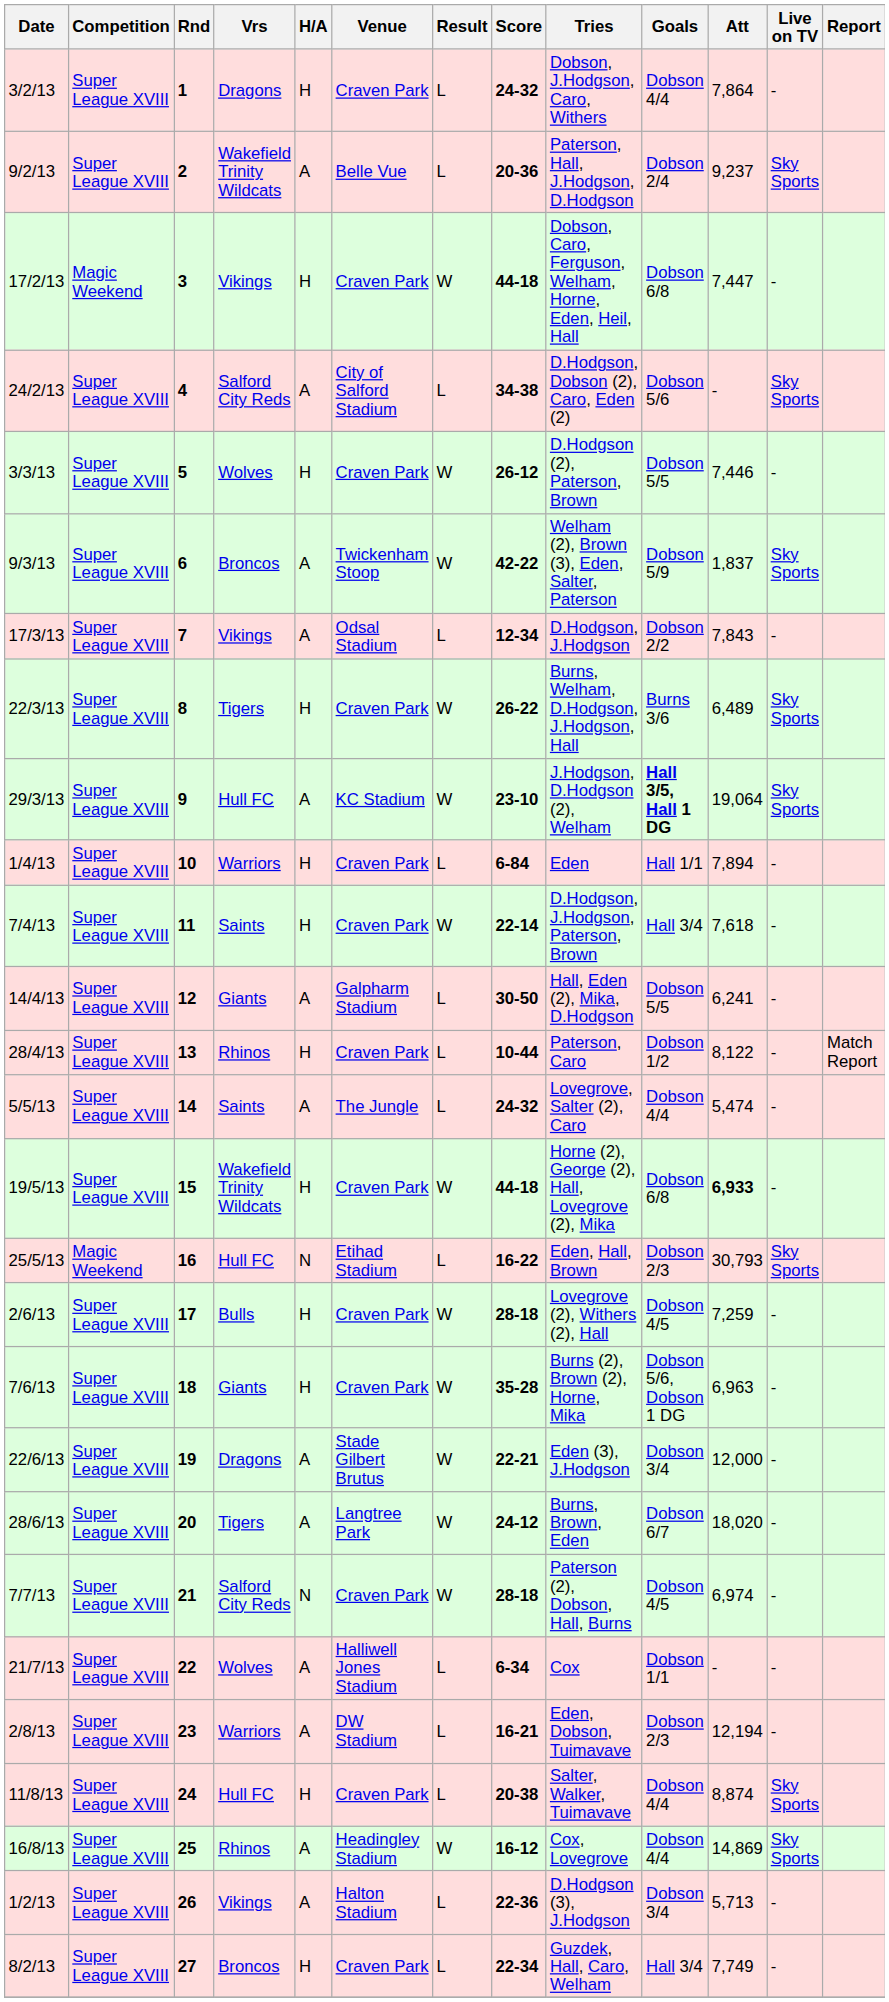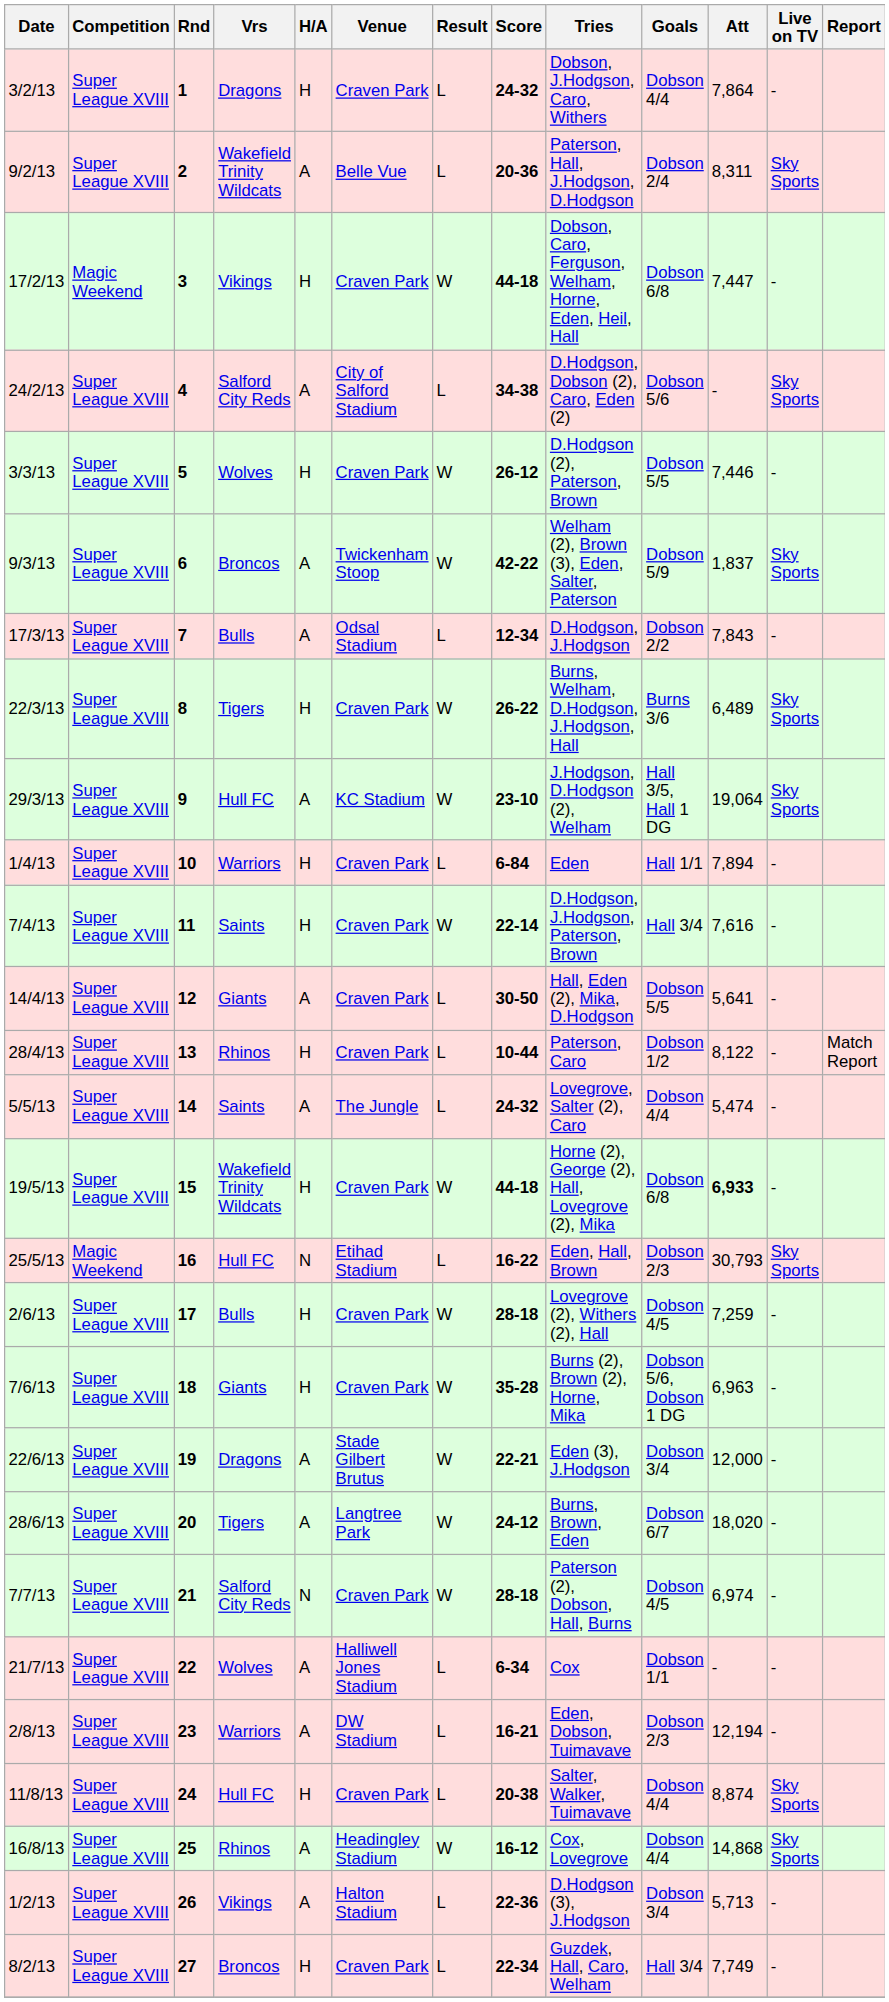 <table class="wikitable" style="font-size:85%;" width="100%">
 <tr>
 <th>Date</th>
 <th>Competition</th>
 <th>Rnd</th>
 <th>Vrs</th>
 <th>H/A</th>
 <th>Venue</th>
 <th>Result</th>
 <th>Score</th>
 <th>Tries</th>
 <th>Goals</th>
 <th>Att</th>
 <th>Live on TV</th>
 <th>Report</th>
 </tr>
 <tr style="background:#ffdddd;" width=20 | >
 <td>3/2/13</td>
 <td><a href='#'>Super League XVIII</a></td>
 <td><strong>1</strong></td>
 <td><a href='#'>Dragons</a></td>
 <td>H</td>
 <td><a href='#'>Craven Park</a></td>
 <td>L</td>
 <td><strong>24-32</strong></td>
 <td><a href='#'>Dobson</a>, <a href='#'>J.Hodgson</a>, <a href='#'>Caro</a>, <a href='#'>Withers</a></td>
 <td><a href='#'>Dobson</a> 4/4</td>
 <td>7,864</td>
 <td>-</td>
 <td></td>
 </tr>
 <tr style="background:#ffdddd;" width=20 | >
 <td>9/2/13</td>
 <td><a href='#'>Super League XVIII</a></td>
 <td><strong>2</strong></td>
 <td><a href='#'>Wakefield Trinity Wildcats</a></td>
 <td>A</td>
 <td><a href='#'>Belle Vue</a></td>
 <td>L</td>
 <td><strong>20-36</strong></td>
 <td><a href='#'>Paterson</a>, <a href='#'>Hall</a>, <a href='#'>J.Hodgson</a>, <a href='#'>D.Hodgson</a></td>
 <td><a href='#'>Dobson</a> 2/4</td>
-<td>9,237</td>
+<td>8,311</td>
 <td><a href='#'>Sky Sports</a></td>
 <td></td>
 </tr>
 <tr style="background:#ddffdd;" width=20 | >
 <td>17/2/13</td>
 <td><a href='#'>Magic Weekend</a></td>
 <td><strong>3</strong></td>
 <td><a href='#'>Vikings</a></td>
 <td>H</td>
 <td><a href='#'>Craven Park</a></td>
 <td>W</td>
 <td><strong>44-18</strong></td>
 <td><a href='#'>Dobson</a>, <a href='#'>Caro</a>, <a href='#'>Ferguson</a>, <a href='#'>Welham</a>, <a href='#'>Horne</a>, <a href='#'>Eden</a>, <a href='#'>Heil</a>, <a href='#'>Hall</a></td>
 <td><a href='#'>Dobson</a> 6/8</td>
 <td>7,447</td>
 <td>-</td>
 <td></td>
 </tr>
 <tr style="background:#ffdddd;" width=20 | >
 <td>24/2/13</td>
 <td><a href='#'>Super League XVIII</a></td>
 <td><strong>4</strong></td>
 <td><a href='#'>Salford City Reds</a></td>
 <td>A</td>
 <td><a href='#'>City of Salford Stadium</a></td>
 <td>L</td>
 <td><strong>34-38</strong></td>
 <td><a href='#'>D.Hodgson</a>, <a href='#'>Dobson</a> (2), <a href='#'>Caro</a>, <a href='#'>Eden</a> (2)</td>
 <td><a href='#'>Dobson</a> 5/6</td>
 <td>-</td>
 <td><a href='#'>Sky Sports</a></td>
 <td></td>
 </tr>
 <tr style="background:#ddffdd;" width=20 | >
 <td>3/3/13</td>
 <td><a href='#'>Super League XVIII</a></td>
 <td><strong>5</strong></td>
 <td><a href='#'>Wolves</a></td>
 <td>H</td>
 <td><a href='#'>Craven Park</a></td>
 <td>W</td>
 <td><strong>26-12</strong></td>
 <td><a href='#'>D.Hodgson</a> (2), <a href='#'>Paterson</a>, <a href='#'>Brown</a></td>
 <td><a href='#'>Dobson</a> 5/5</td>
 <td>7,446</td>
 <td>-</td>
 <td></td>
 </tr>
 <tr style="background:#ddffdd;" width=20 | >
 <td>9/3/13</td>
 <td><a href='#'>Super League XVIII</a></td>
 <td><strong>6</strong></td>
 <td><a href='#'>Broncos</a></td>
 <td>A</td>
 <td><a href='#'>Twickenham Stoop</a></td>
 <td>W</td>
 <td><strong>42-22</strong></td>
 <td><a href='#'>Welham</a> (2), <a href='#'>Brown</a> (3), <a href='#'>Eden</a>, <a href='#'>Salter</a>, <a href='#'>Paterson</a></td>
 <td><a href='#'>Dobson</a> 5/9</td>
 <td>1,837</td>
 <td><a href='#'>Sky Sports</a></td>
 <td></td>
 </tr>
 <tr style="background:#ffdddd;" width=20 | >
 <td>17/3/13</td>
 <td><a href='#'>Super League XVIII</a></td>
 <td><strong>7</strong></td>
-<td><a href='#'>Vikings</a></td>
+<td><a href='#'>Bulls</a></td>
 <td>A</td>
 <td><a href='#'>Odsal Stadium</a></td>
 <td>L</td>
 <td><strong>12-34</strong></td>
 <td><a href='#'>D.Hodgson</a>, <a href='#'>J.Hodgson</a></td>
 <td><a href='#'>Dobson</a> 2/2</td>
 <td>7,843</td>
 <td>-</td>
 <td></td>
 </tr>
 <tr style="background:#ddffdd;" width=20 | >
 <td>22/3/13</td>
 <td><a href='#'>Super League XVIII</a></td>
 <td><strong>8</strong></td>
 <td><a href='#'>Tigers</a></td>
 <td>H</td>
 <td><a href='#'>Craven Park</a></td>
 <td>W</td>
 <td><strong>26-22</strong></td>
 <td><a href='#'>Burns</a>, <a href='#'>Welham</a>, <a href='#'>D.Hodgson</a>, <a href='#'>J.Hodgson</a>, <a href='#'>Hall</a></td>
 <td><a href='#'>Burns</a> 3/6</td>
 <td>6,489</td>
 <td><a href='#'>Sky Sports</a></td>
 <td></td>
 </tr>
 <tr style="background:#ddffdd;" width=20 | >
 <td>29/3/13</td>
 <td><a href='#'>Super League XVIII</a></td>
 <td><strong>9</strong></td>
 <td><a href='#'>Hull FC</a></td>
 <td>A</td>
 <td><a href='#'>KC Stadium</a></td>
 <td>W</td>
 <td><strong>23-10</strong></td>
 <td><a href='#'>J.Hodgson</a>, <a href='#'>D.Hodgson</a> (2), <a href='#'>Welham</a></td>
-<td><strong><a href='#'>Hall</a> 3/5, <a href='#'>Hall</a> 1 DG</strong></td>
+<td><a href='#'>Hall</a> 3/5, <a href='#'>Hall</a> 1 DG</td>
 <td>19,064</td>
 <td><a href='#'>Sky Sports</a></td>
 <td></td>
 </tr>
 <tr style="background:#ffdddd;" width=20 | >
 <td>1/4/13</td>
 <td><a href='#'>Super League XVIII</a></td>
 <td><strong>10</strong></td>
 <td><a href='#'>Warriors</a></td>
 <td>H</td>
 <td><a href='#'>Craven Park</a></td>
 <td>L</td>
 <td><strong>6-84</strong></td>
 <td><a href='#'>Eden</a></td>
 <td><a href='#'>Hall</a> 1/1</td>
 <td>7,894</td>
 <td>-</td>
 <td></td>
 </tr>
 <tr style="background:#ddffdd;" width=20 | >
 <td>7/4/13</td>
 <td><a href='#'>Super League XVIII</a></td>
 <td><strong>11</strong></td>
 <td><a href='#'>Saints</a></td>
 <td>H</td>
 <td><a href='#'>Craven Park</a></td>
 <td>W</td>
 <td><strong>22-14</strong></td>
 <td><a href='#'>D.Hodgson</a>, <a href='#'>J.Hodgson</a>, <a href='#'>Paterson</a>, <a href='#'>Brown</a></td>
 <td><a href='#'>Hall</a> 3/4</td>
-<td>7,618</td>
+<td>7,616</td>
 <td>-</td>
 <td></td>
 </tr>
 <tr style="background:#ffdddd;" width=20 | >
 <td>14/4/13</td>
 <td><a href='#'>Super League XVIII</a></td>
 <td><strong>12</strong></td>
 <td><a href='#'>Giants</a></td>
 <td>A</td>
-<td><a href='#'>Galpharm Stadium</a></td>
+<td><a href='#'>Craven Park</a></td>
 <td>L</td>
 <td><strong>30-50</strong></td>
 <td><a href='#'>Hall</a>, <a href='#'>Eden</a> (2), <a href='#'>Mika</a>, <a href='#'>D.Hodgson</a></td>
 <td><a href='#'>Dobson</a> 5/5</td>
-<td>6,241</td>
+<td>5,641</td>
 <td>-</td>
 <td></td>
 </tr>
 <tr style="background:#ffdddd;" width=20 | >
 <td>28/4/13</td>
 <td><a href='#'>Super League XVIII</a></td>
 <td><strong>13</strong></td>
 <td><a href='#'>Rhinos</a></td>
 <td>H</td>
 <td><a href='#'>Craven Park</a></td>
 <td>L</td>
 <td><strong>10-44</strong></td>
 <td><a href='#'>Paterson</a>, <a href='#'>Caro</a></td>
 <td><a href='#'>Dobson</a> 1/2</td>
 <td>8,122</td>
 <td>-</td>
 <td>Match Report</td>
 </tr>
 <tr style="background:#ffdddd;" width=20 | >
 <td>5/5/13</td>
 <td><a href='#'>Super League XVIII</a></td>
 <td><strong>14</strong></td>
 <td><a href='#'>Saints</a></td>
 <td>A</td>
 <td><a href='#'>The Jungle</a></td>
 <td>L</td>
 <td><strong>24-32</strong></td>
 <td><a href='#'>Lovegrove</a>, <a href='#'>Salter</a> (2), <a href='#'>Caro</a></td>
 <td><a href='#'>Dobson</a> 4/4</td>
 <td>5,474</td>
 <td>-</td>
 <td></td>
 </tr>
 <tr style="background:#ddffdd;" width=20 | >
 <td>19/5/13</td>
 <td><a href='#'>Super League XVIII</a></td>
 <td><strong>15</strong></td>
 <td><a href='#'>Wakefield Trinity Wildcats</a></td>
 <td>H</td>
 <td><a href='#'>Craven Park</a></td>
 <td>W</td>
 <td><strong>44-18</strong></td>
 <td><a href='#'>Horne</a> (2), <a href='#'>George</a> (2), <a href='#'>Hall</a>, <a href='#'>Lovegrove</a> (2), <a href='#'>Mika</a></td>
 <td><a href='#'>Dobson</a> 6/8</td>
 <td><strong>6,933</strong></td>
 <td>-</td>
 <td></td>
 </tr>
 <tr style="background:#ffdddd;" width=20 | >
 <td>25/5/13</td>
 <td><a href='#'>Magic Weekend</a></td>
 <td><strong>16</strong></td>
 <td><a href='#'>Hull FC</a></td>
 <td>N</td>
 <td><a href='#'>Etihad Stadium</a></td>
 <td>L</td>
 <td><strong>16-22</strong></td>
 <td><a href='#'>Eden</a>, <a href='#'>Hall</a>, <a href='#'>Brown</a></td>
 <td><a href='#'>Dobson</a> 2/3</td>
 <td>30,793</td>
 <td><a href='#'>Sky Sports</a></td>
 <td></td>
 </tr>
 <tr style="background:#ddffdd;" width=20 | >
 <td>2/6/13</td>
 <td><a href='#'>Super League XVIII</a></td>
 <td><strong>17</strong></td>
 <td><a href='#'>Bulls</a></td>
 <td>H</td>
 <td><a href='#'>Craven Park</a></td>
 <td>W</td>
 <td><strong>28-18</strong></td>
 <td><a href='#'>Lovegrove</a> (2), <a href='#'>Withers</a> (2), <a href='#'>Hall</a></td>
 <td><a href='#'>Dobson</a> 4/5</td>
 <td>7,259</td>
 <td>-</td>
 <td></td>
 </tr>
 <tr style="background:#ddffdd;" width=20 | >
 <td>7/6/13</td>
 <td><a href='#'>Super League XVIII</a></td>
 <td><strong>18</strong></td>
 <td><a href='#'>Giants</a></td>
 <td>H</td>
 <td><a href='#'>Craven Park</a></td>
 <td>W</td>
 <td><strong>35-28</strong></td>
 <td><a href='#'>Burns</a> (2), <a href='#'>Brown</a> (2), <a href='#'>Horne</a>, <a href='#'>Mika</a></td>
 <td><a href='#'>Dobson</a> 5/6, <a href='#'>Dobson</a> 1 DG</td>
 <td>6,963</td>
 <td>-</td>
 <td></td>
 </tr>
 <tr style="background:#ddffdd;" width=20 | >
 <td>22/6/13</td>
 <td><a href='#'>Super League XVIII</a></td>
 <td><strong>19</strong></td>
 <td><a href='#'>Dragons</a></td>
 <td>A</td>
 <td><a href='#'>Stade Gilbert Brutus</a></td>
 <td>W</td>
 <td><strong>22-21</strong></td>
 <td><a href='#'>Eden</a> (3), <a href='#'>J.Hodgson</a></td>
 <td><a href='#'>Dobson</a> 3/4</td>
 <td>12,000</td>
 <td>-</td>
 <td></td>
 </tr>
 <tr style="background:#ddffdd;" width=20 | >
 <td>28/6/13</td>
 <td><a href='#'>Super League XVIII</a></td>
 <td><strong>20</strong></td>
 <td><a href='#'>Tigers</a></td>
 <td>A</td>
 <td><a href='#'>Langtree Park</a></td>
 <td>W</td>
 <td><strong>24-12</strong></td>
 <td><a href='#'>Burns</a>, <a href='#'>Brown</a>, <a href='#'>Eden</a></td>
 <td><a href='#'>Dobson</a> 6/7</td>
 <td>18,020</td>
 <td>-</td>
 <td></td>
 </tr>
 <tr style="background:#ddffdd;" width=20 | >
 <td>7/7/13</td>
 <td><a href='#'>Super League XVIII</a></td>
 <td><strong>21</strong></td>
 <td><a href='#'>Salford City Reds</a></td>
 <td>N</td>
 <td><a href='#'>Craven Park</a></td>
 <td>W</td>
 <td><strong>28-18</strong></td>
 <td><a href='#'>Paterson</a> (2), <a href='#'>Dobson</a>, <a href='#'>Hall</a>, <a href='#'>Burns</a></td>
 <td><a href='#'>Dobson</a> 4/5</td>
 <td>6,974</td>
 <td>-</td>
 <td></td>
 </tr>
 <tr style="background:#ffdddd;" width=20 | >
 <td>21/7/13</td>
 <td><a href='#'>Super League XVIII</a></td>
 <td><strong>22</strong></td>
 <td><a href='#'>Wolves</a></td>
 <td>A</td>
 <td><a href='#'>Halliwell Jones Stadium</a></td>
 <td>L</td>
 <td><strong>6-34</strong></td>
 <td><a href='#'>Cox</a></td>
 <td><a href='#'>Dobson</a> 1/1</td>
 <td>-</td>
 <td>-</td>
 <td></td>
 </tr>
 <tr style="background:#ffdddd;" width=20 | >
 <td>2/8/13</td>
 <td><a href='#'>Super League XVIII</a></td>
 <td><strong>23</strong></td>
 <td><a href='#'>Warriors</a></td>
 <td>A</td>
 <td><a href='#'>DW Stadium</a></td>
 <td>L</td>
 <td><strong>16-21</strong></td>
 <td><a href='#'>Eden</a>, <a href='#'>Dobson</a>, <a href='#'>Tuimavave</a></td>
 <td><a href='#'>Dobson</a> 2/3</td>
 <td>12,194</td>
 <td>-</td>
 <td></td>
 </tr>
 <tr style="background:#ffdddd;" width=20 | >
 <td>11/8/13</td>
 <td><a href='#'>Super League XVIII</a></td>
 <td><strong>24</strong></td>
 <td><a href='#'>Hull FC</a></td>
 <td>H</td>
 <td><a href='#'>Craven Park</a></td>
 <td>L</td>
 <td><strong>20-38</strong></td>
 <td><a href='#'>Salter</a>, <a href='#'>Walker</a>, <a href='#'>Tuimavave</a></td>
 <td><a href='#'>Dobson</a> 4/4</td>
 <td>8,874</td>
 <td><a href='#'>Sky Sports</a></td>
 <td></td>
 </tr>
 <tr style="background:#ddffdd;" width=20 | >
 <td>16/8/13</td>
 <td><a href='#'>Super League XVIII</a></td>
 <td><strong>25</strong></td>
 <td><a href='#'>Rhinos</a></td>
 <td>A</td>
 <td><a href='#'>Headingley Stadium</a></td>
 <td>W</td>
 <td><strong>16-12</strong></td>
 <td><a href='#'>Cox</a>, <a href='#'>Lovegrove</a></td>
 <td><a href='#'>Dobson</a> 4/4</td>
-<td>14,869</td>
+<td>14,868</td>
 <td><a href='#'>Sky Sports</a></td>
 <td></td>
 </tr>
 <tr style="background:#ffdddd;" width=20 | >
 <td>1/2/13</td>
 <td><a href='#'>Super League XVIII</a></td>
 <td><strong>26</strong></td>
 <td><a href='#'>Vikings</a></td>
 <td>A</td>
 <td><a href='#'>Halton Stadium</a></td>
 <td>L</td>
 <td><strong>22-36</strong></td>
 <td><a href='#'>D.Hodgson</a> (3), <a href='#'>J.Hodgson</a></td>
 <td><a href='#'>Dobson</a> 3/4</td>
 <td>5,713</td>
 <td>-</td>
 <td></td>
 </tr>
 <tr style="background:#ffdddd;" width=20 | >
 <td>8/2/13</td>
 <td><a href='#'>Super League XVIII</a></td>
 <td><strong>27</strong></td>
 <td><a href='#'>Broncos</a></td>
 <td>H</td>
 <td><a href='#'>Craven Park</a></td>
 <td>L</td>
 <td><strong>22-34</strong></td>
 <td><a href='#'>Guzdek</a>, <a href='#'>Hall</a>, <a href='#'>Caro</a>, <a href='#'>Welham</a></td>
 <td><a href='#'>Hall</a> 3/4</td>
 <td>7,749</td>
 <td>-</td>
 <td></td>
 </tr>
 <tr>
 </tr>
 </table>
